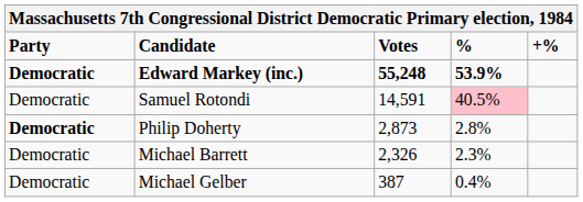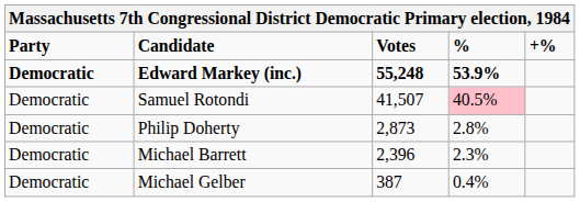 <table class="wikitable">
 <tr>
 <th colspan="5">Massachusetts 7th Congressional District Democratic Primary election, 1984</th>
 </tr>
 <tr>
 <td><strong>Party</strong></td>
 <td><strong>Candidate</strong></td>
 <td><strong>Votes</strong></td>
 <td><strong>%</strong></td>
 <td><strong>+%</strong></td>
 </tr>
 <tr>
 <td><strong>Democratic</strong></td>
 <td><strong>Edward Markey (inc.)</strong></td>
 <td><strong>55,248</strong></td>
 <td><strong>53.9%</strong></td>
 <td></td>
 </tr>
 <tr>
 <td>Democratic</td>
 <td>Samuel Rotondi</td>
-<td>14,591</td>
+<td>41,507</td>
 <td style="background: pink;">40.5%</td>
 <td></td>
 </tr>
 <tr>
-<td><strong>Democratic</strong></td>
+<td>Democratic</td>
 <td>Philip Doherty</td>
 <td>2,873</td>
 <td>2.8%</td>
 <td></td>
 </tr>
 <tr>
 <td>Democratic</td>
 <td>Michael Barrett</td>
-<td>2,326</td>
+<td>2,396</td>
 <td>2.3%</td>
 <td></td>
 </tr>
 <tr>
 <td>Democratic</td>
 <td>Michael Gelber</td>
 <td>387</td>
 <td>0.4%</td>
 <td></td>
 </tr>
 </table>
